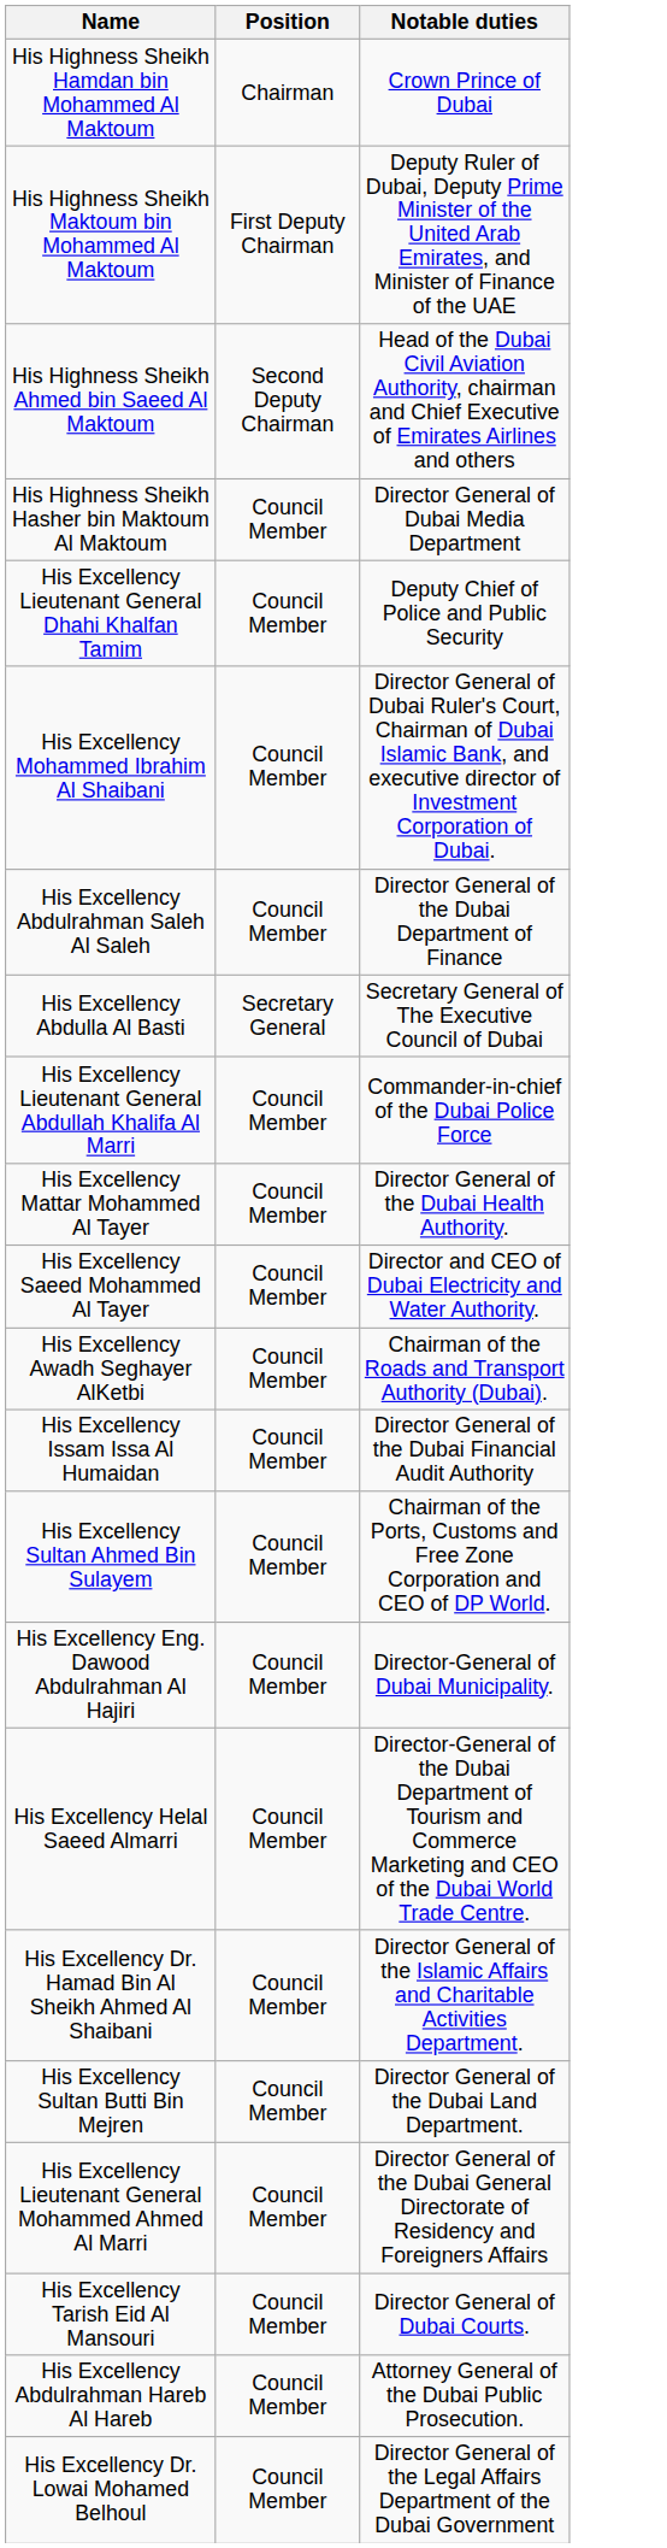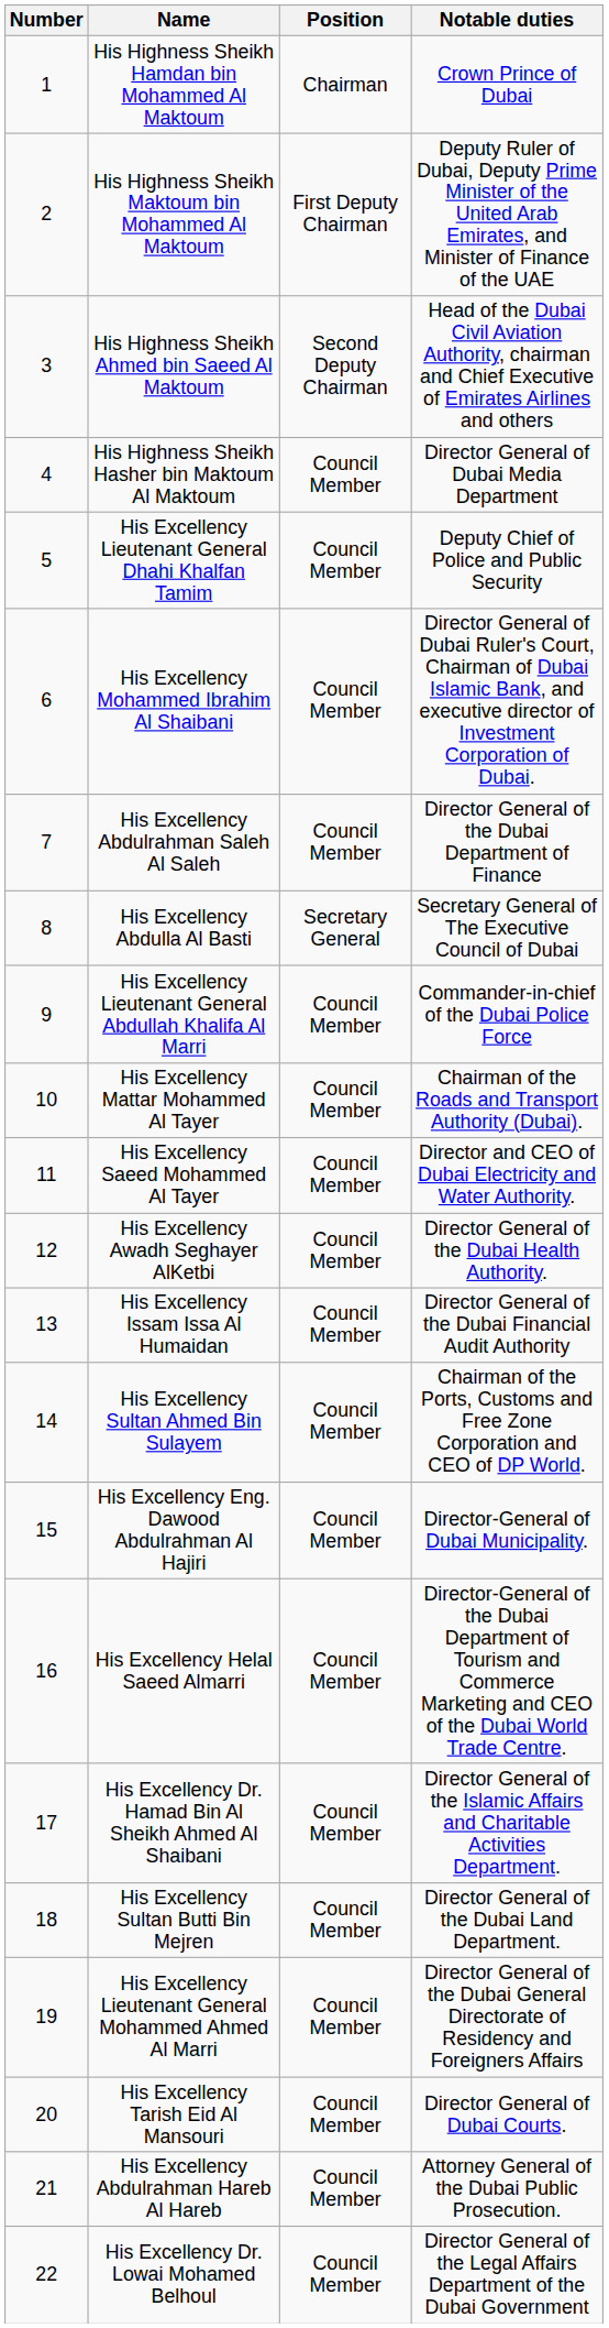 <table class="wikitable" style="text-align:center">
 <tr>
+<th>Number</th>
 <th width="150">Name</th>
 <th width="100">Position</th>
 <th width="150">Notable duties</th>
 </tr>
 <tr>
+<td>1</td>
 <td>His Highness Sheikh <a href='#'>Hamdan bin Mohammed Al Maktoum</a></td>
 <td>Chairman</td>
 <td><a href='#'>Crown Prince of Dubai</a></td>
 </tr>
 <tr>
+<td>2</td>
 <td>His Highness Sheikh <a href='#'>Maktoum bin Mohammed Al Maktoum</a></td>
 <td>First Deputy Chairman</td>
 <td>Deputy Ruler of Dubai, Deputy <a href='#'>Prime Minister of the United Arab Emirates</a>, and Minister of Finance of the UAE</td>
 </tr>
 <tr>
+<td>3</td>
 <td>His Highness Sheikh <a href='#'>Ahmed bin Saeed Al Maktoum</a></td>
 <td>Second Deputy Chairman</td>
 <td>Head of the <a href='#'>Dubai Civil Aviation Authority</a>, chairman and Chief Executive of <a href='#'>Emirates Airlines</a> and others</td>
 </tr>
 <tr>
+<td>4</td>
 <td>His Highness Sheikh Hasher bin Maktoum Al Maktoum</td>
 <td>Council Member</td>
 <td>Director General of Dubai Media Department</td>
 </tr>
 <tr>
+<td>5</td>
 <td>His Excellency Lieutenant General <a href='#'>Dhahi Khalfan Tamim</a></td>
 <td>Council Member</td>
 <td>Deputy Chief of Police and Public Security</td>
 </tr>
 <tr>
+<td>6</td>
 <td>His Excellency <a href='#'>Mohammed Ibrahim Al Shaibani</a></td>
 <td>Council Member</td>
 <td>Director General of Dubai Ruler's Court, Chairman of <a href='#'>Dubai Islamic Bank</a>, and executive director of <a href='#'>Investment Corporation of Dubai</a>.</td>
 </tr>
 <tr>
+<td>7</td>
 <td>His Excellency Abdulrahman Saleh Al Saleh</td>
 <td>Council Member</td>
 <td>Director General of the Dubai Department of Finance</td>
 </tr>
 <tr>
+<td>8</td>
 <td>His Excellency Abdulla Al Basti</td>
 <td>Secretary General</td>
 <td>Secretary General of The Executive Council of Dubai</td>
 </tr>
 <tr>
+<td>9</td>
 <td>His Excellency Lieutenant General <a href='#'>Abdullah Khalifa Al Marri</a></td>
 <td>Council Member</td>
 <td>Commander-in-chief of the <a href='#'>Dubai Police Force</a></td>
 </tr>
 <tr>
+<td>10</td>
 <td>His Excellency Mattar Mohammed Al Tayer</td>
 <td>Council Member</td>
-<td>Director General of the <a href='#'>Dubai Health Authority</a>.</td>
+<td>Chairman of the <a href='#'>Roads and Transport Authority (Dubai)</a>.</td>
 </tr>
 <tr>
+<td>11</td>
 <td>His Excellency Saeed Mohammed Al Tayer</td>
 <td>Council Member</td>
 <td>Director and CEO of <a href='#'>Dubai Electricity and Water Authority</a>.</td>
 </tr>
 <tr>
+<td>12</td>
 <td>His Excellency Awadh Seghayer AlKetbi</td>
 <td>Council Member</td>
-<td>Chairman of the <a href='#'>Roads and Transport Authority (Dubai)</a>.</td>
+<td>Director General of the <a href='#'>Dubai Health Authority</a>.</td>
 </tr>
 <tr>
+<td>13</td>
 <td>His Excellency Issam Issa Al Humaidan</td>
 <td>Council Member</td>
 <td>Director General of the Dubai Financial Audit Authority</td>
 </tr>
 <tr>
+<td>14</td>
 <td>His Excellency <a href='#'>Sultan Ahmed Bin Sulayem</a></td>
 <td>Council Member</td>
 <td>Chairman of the Ports, Customs and Free Zone Corporation and CEO of <a href='#'>DP World</a>.</td>
 </tr>
 <tr>
+<td>15</td>
 <td>His Excellency Eng. Dawood Abdulrahman Al Hajiri</td>
 <td>Council Member</td>
 <td>Director-General of <a href='#'>Dubai Municipality</a>.</td>
 </tr>
 <tr>
+<td>16</td>
 <td>His Excellency Helal Saeed Almarri</td>
 <td>Council Member</td>
 <td>Director-General of the Dubai Department of Tourism and Commerce Marketing and CEO of the <a href='#'>Dubai World Trade Centre</a>.</td>
 </tr>
 <tr>
+<td>17</td>
 <td>His Excellency Dr. Hamad Bin Al Sheikh Ahmed Al Shaibani</td>
 <td>Council Member</td>
 <td>Director General of the <a href='#'>Islamic Affairs and Charitable Activities Department</a>.</td>
 </tr>
 <tr>
+<td>18</td>
 <td>His Excellency Sultan Butti Bin Mejren</td>
 <td>Council Member</td>
 <td>Director General of the Dubai Land Department.</td>
 </tr>
 <tr>
+<td>19</td>
 <td>His Excellency Lieutenant General Mohammed Ahmed Al Marri</td>
 <td>Council Member</td>
 <td>Director General of the Dubai General Directorate of Residency and Foreigners Affairs</td>
 </tr>
 <tr>
+<td>20</td>
 <td>His Excellency Tarish Eid Al Mansouri</td>
 <td>Council Member</td>
 <td>Director General of <a href='#'>Dubai Courts</a>.</td>
 </tr>
 <tr>
+<td>21</td>
 <td>His Excellency Abdulrahman Hareb Al Hareb</td>
 <td>Council Member</td>
 <td>Attorney General of the Dubai Public Prosecution.</td>
 </tr>
 <tr>
+<td>22</td>
 <td>His Excellency Dr. Lowai Mohamed Belhoul</td>
 <td>Council Member</td>
 <td>Director General of the Legal Affairs Department of the Dubai Government</td>
 </tr>
 </table>
